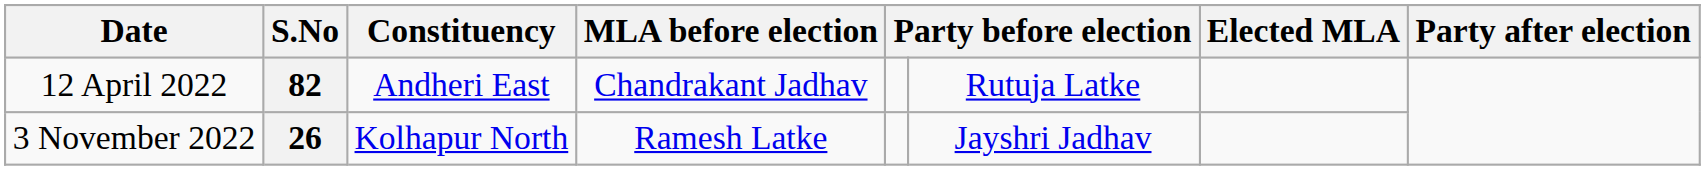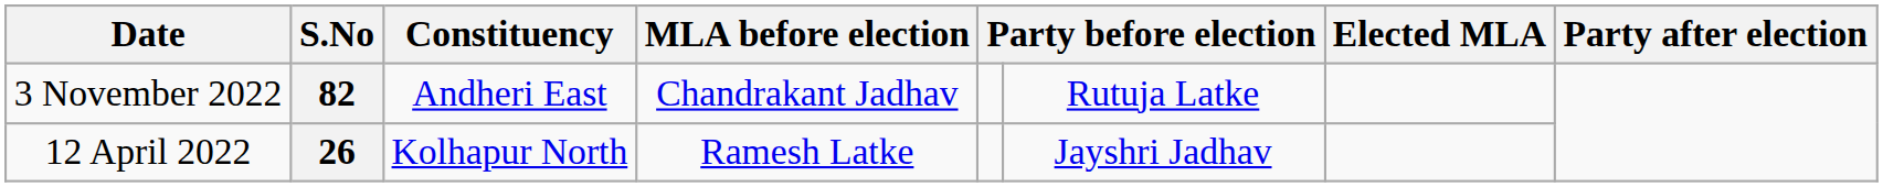 <table class="wikitable sortable" style="text-align:center;">
 <tr>
 <th>Date</th>
 <th>S.No</th>
 <th>Constituency</th>
 <th>MLA before election</th>
 <th colspan="2">Party before election</th>
 <th>Elected MLA</th>
 <th colspan="2">Party after election</th>
 </tr>
 <tr>
-<td>12 April 2022</td>
+<td>3 November 2022</td>
 <th>82</th>
 <td><a href='#'>Andheri East</a></td>
 <td><a href='#'>Chandrakant Jadhav</a></td>
 <td></td>
 <td><a href='#'>Rutuja Latke</a></td>
 <td></td>
 </tr>
 <tr>
-<td>3 November 2022</td>
+<td>12 April 2022</td>
 <th>26</th>
 <td><a href='#'>Kolhapur North</a></td>
 <td><a href='#'>Ramesh Latke</a></td>
 <td></td>
 <td><a href='#'>Jayshri Jadhav</a></td>
 <td></td>
 </tr>
 </table>
